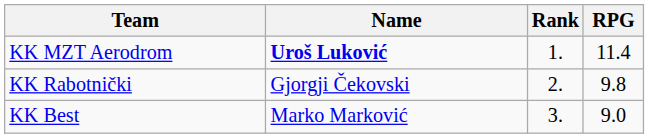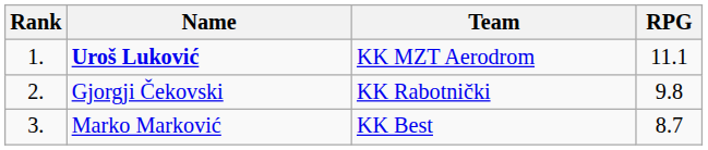 <table class="wikitable sortable" style="text-align: center;">
 <tr>
+<th>Rank</th>
+<th width=200>Name</th>
 <th width=200>Team</th>
-<th width=200>Name</th>
-<th>Rank</th>
 <th width=40>RPG</th>
 </tr>
 <tr>
+<td>1.</td>
+<td align="left"> <strong><a href='#'>Uroš Luković</a></strong></td>
 <td align="left"><a href='#'>KK MZT Aerodrom</a></td>
-<td align="left"> <strong><a href='#'>Uroš Luković</a></strong></td>
-<td>1.</td>
-<td>11.4</td>
+<td>11.1</td>
 </tr>
 <tr>
+<td>2.</td>
+<td align="left"> <a href='#'>Gjorgji Čekovski</a></td>
 <td align="left"><a href='#'>KK Rabotnički</a></td>
-<td align="left"> <a href='#'>Gjorgji Čekovski</a></td>
-<td>2.</td>
 <td>9.8</td>
 </tr>
 <tr>
+<td>3.</td>
+<td align="left"> <a href='#'>Marko Marković</a></td>
 <td align="left"><a href='#'>KK Best</a></td>
-<td align="left"> <a href='#'>Marko Marković</a></td>
-<td>3.</td>
-<td>9.0</td>
+<td>8.7</td>
 </tr>
 </table>
